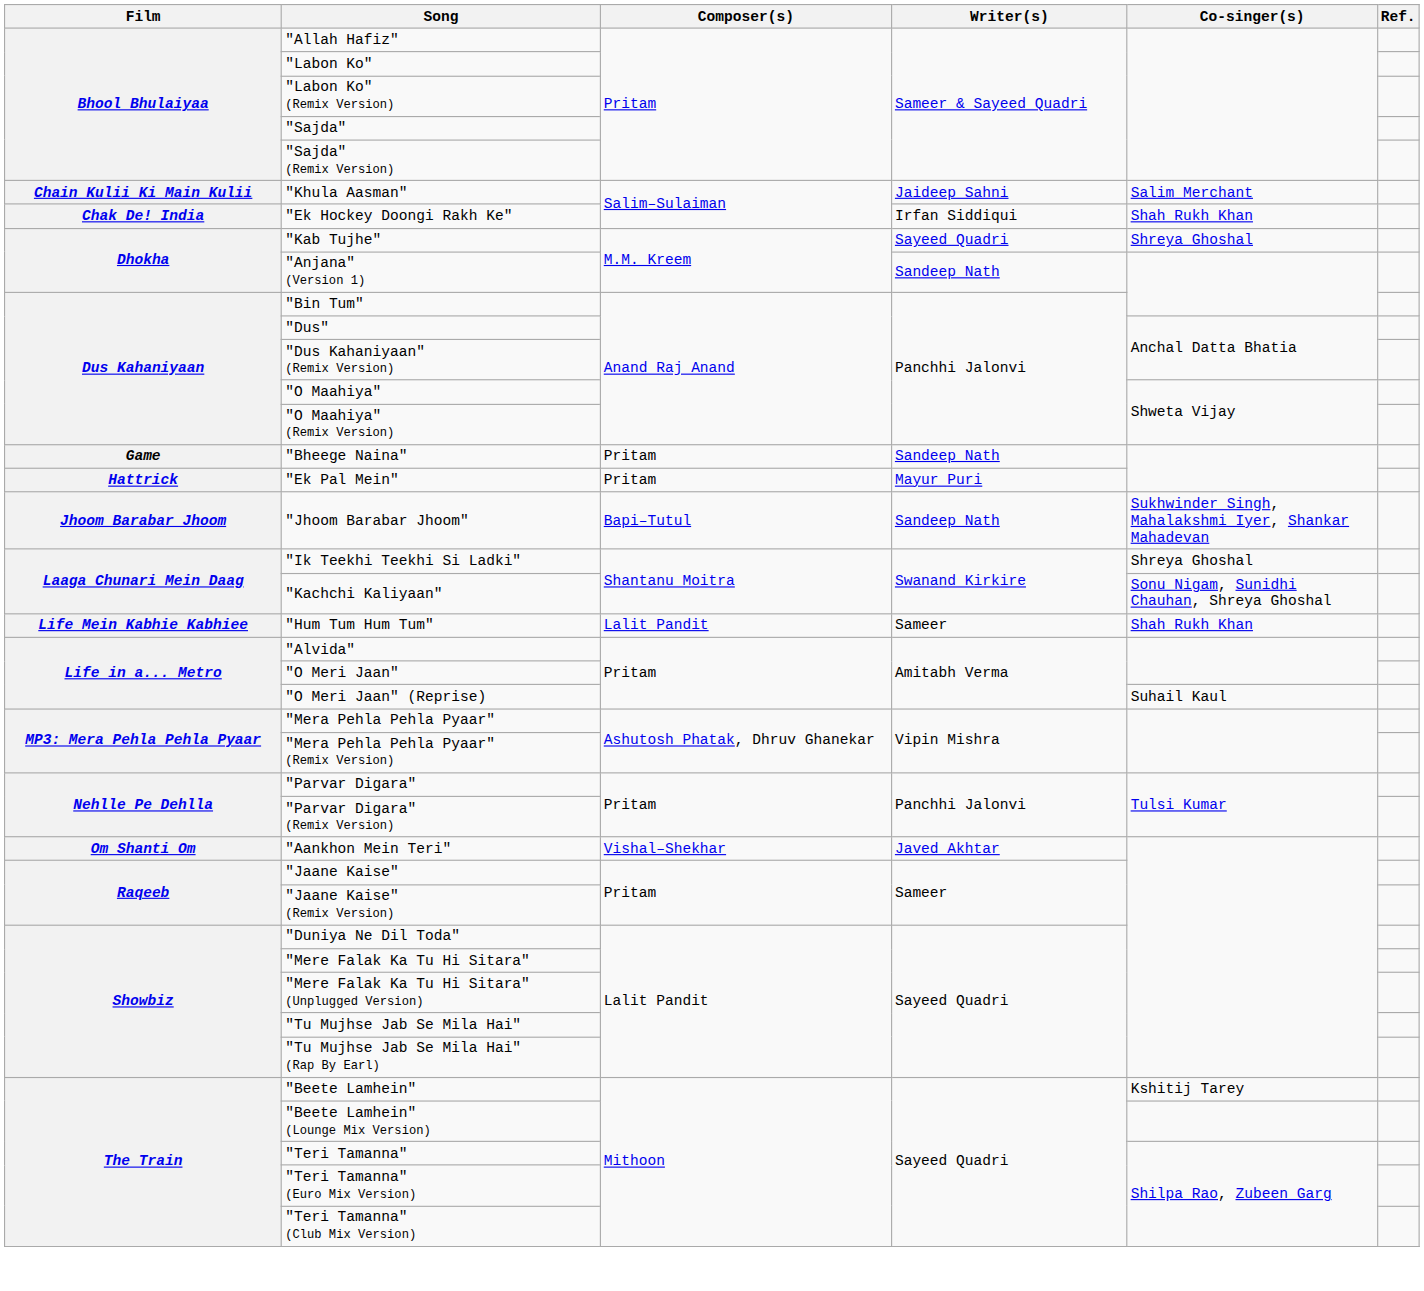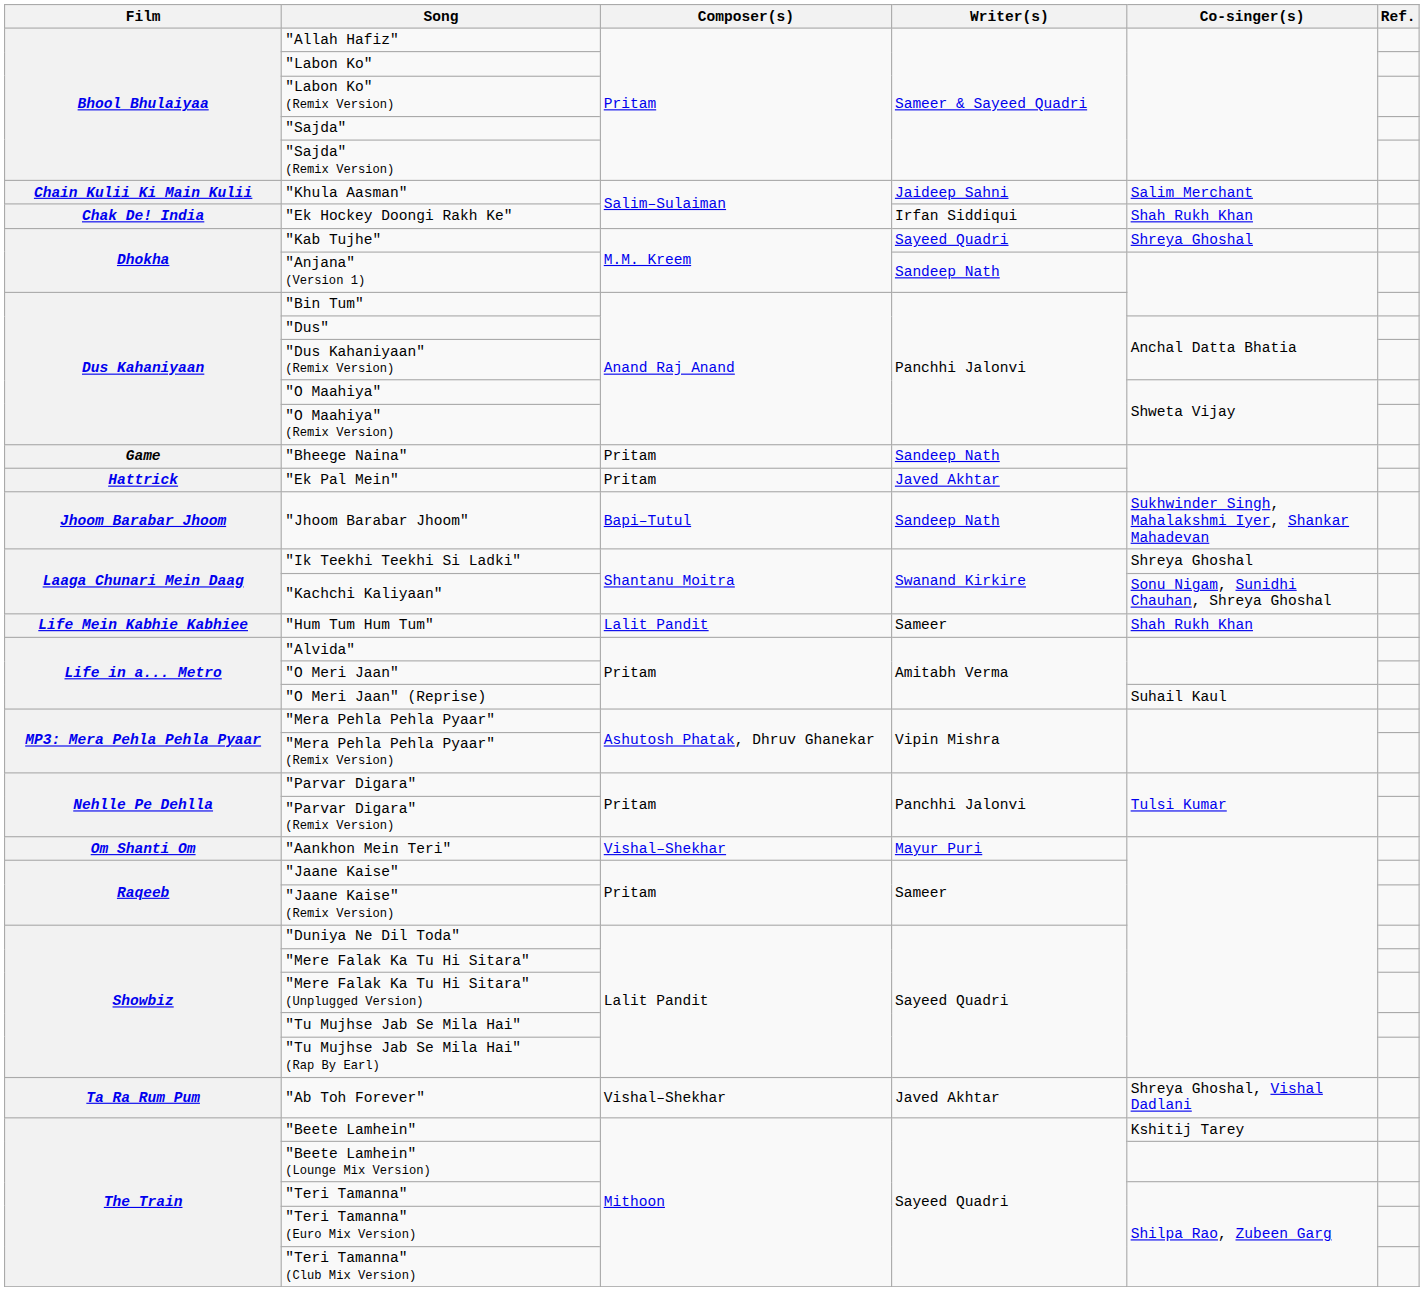 <table class="wikitable plainrowheaders" width="100%" textcolor:#000;">
 <tr>
 <th scope="col" width=20%><strong>Film</strong></th>
 <th scope="col" width=23%><strong>Song</strong></th>
 <th scope="col" width=21%><strong>Composer(s)</strong></th>
 <th scope="col" width=17%><strong>Writer(s)</strong></th>
 <th scope="col" width=18%><strong>Co-singer(s)</strong></th>
 <th scope="col" width=1%><strong>Ref.</strong></th>
 </tr>
 <tr>
 <th scope="row" rowspan="5"><em><a href='#'>Bhool Bhulaiyaa</a></em></th>
 <td>"Allah Hafiz"</td>
 <td rowspan="5"><a href='#'>Pritam</a></td>
 <td rowspan="5"><a href='#'>Sameer & Sayeed Quadri</a></td>
 <td rowspan="5"></td>
 <td></td>
 </tr>
 <tr>
 <td>"Labon Ko"</td>
 <td></td>
 </tr>
 <tr>
 <td>"Labon Ko"<br><small>(Remix Version)</small></td>
 <td></td>
 </tr>
 <tr>
 <td>"Sajda"</td>
 <td></td>
 </tr>
 <tr>
 <td>"Sajda"<br><small>(Remix Version)</small></td>
 <td></td>
 </tr>
 <tr>
 <th scope="row"><em><a href='#'>Chain Kulii Ki Main Kulii</a></em></th>
 <td>"Khula Aasman"</td>
 <td rowspan="2"><a href='#'>Salim–Sulaiman</a></td>
 <td><a href='#'>Jaideep Sahni</a></td>
 <td><a href='#'>Salim Merchant</a></td>
 <td></td>
 </tr>
 <tr>
 <th scope="row"><em><a href='#'>Chak De! India</a></em></th>
 <td>"Ek Hockey Doongi Rakh Ke"</td>
 <td>Irfan Siddiqui</td>
 <td><a href='#'>Shah Rukh Khan</a></td>
 <td></td>
 </tr>
 <tr>
 <th scope="row" rowspan="2"><em><a href='#'>Dhokha</a></em></th>
 <td>"Kab Tujhe"</td>
 <td rowspan="2"><a href='#'>M.M. Kreem</a></td>
 <td><a href='#'>Sayeed Quadri</a></td>
 <td><a href='#'>Shreya Ghoshal</a></td>
 <td></td>
 </tr>
 <tr>
 <td>"Anjana"<br><small>(Version 1)</small></td>
 <td><a href='#'>Sandeep Nath</a></td>
 <td rowspan="2"></td>
 <td></td>
 </tr>
 <tr>
 <th scope="row" rowspan="5"><em><a href='#'>Dus Kahaniyaan</a></em></th>
 <td>"Bin Tum"</td>
 <td rowspan="5"><a href='#'>Anand Raj Anand</a></td>
 <td rowspan="5">Panchhi Jalonvi</td>
 <td></td>
 </tr>
 <tr>
 <td>"Dus"</td>
 <td rowspan="2">Anchal Datta Bhatia</td>
 <td></td>
 </tr>
 <tr>
 <td>"Dus Kahaniyaan"<br><small>(Remix Version)</small></td>
 <td></td>
 </tr>
 <tr>
 <td>"O Maahiya"</td>
 <td rowspan="2">Shweta Vijay</td>
 <td></td>
 </tr>
 <tr>
 <td>"O Maahiya"<br><small>(Remix Version)</small></td>
 <td></td>
 </tr>
 <tr>
 <th scope="row"><em>Game</em></th>
 <td>"Bheege Naina"</td>
 <td>Pritam</td>
 <td><a href='#'>Sandeep Nath</a></td>
 <td rowspan="2"></td>
 <td></td>
 </tr>
 <tr>
 <th scope="row"><em><a href='#'>Hattrick</a></em></th>
 <td>"Ek Pal Mein"</td>
 <td>Pritam</td>
-<td><a href='#'>Mayur Puri</a></td>
+<td><a href='#'>Javed Akhtar</a></td>
 <td></td>
 </tr>
 <tr>
 <th scope="row"><em><a href='#'>Jhoom Barabar Jhoom</a></em></th>
 <td>"Jhoom Barabar Jhoom"</td>
 <td><a href='#'>Bapi–Tutul</a></td>
 <td><a href='#'>Sandeep Nath</a></td>
 <td><a href='#'>Sukhwinder Singh</a>, <a href='#'>Mahalakshmi Iyer</a>, <a href='#'>Shankar Mahadevan</a></td>
 <td></td>
 </tr>
 <tr>
 <th scope="row" rowspan="2"><em><a href='#'>Laaga Chunari Mein Daag</a></em></th>
 <td>"Ik Teekhi Teekhi Si Ladki"</td>
 <td rowspan="2"><a href='#'>Shantanu Moitra</a></td>
 <td rowspan="2"><a href='#'>Swanand Kirkire</a></td>
 <td>Shreya Ghoshal</td>
 <td></td>
 </tr>
 <tr>
 <td>"Kachchi Kaliyaan"</td>
 <td><a href='#'>Sonu Nigam</a>, <a href='#'>Sunidhi Chauhan</a>, Shreya Ghoshal</td>
 <td></td>
 </tr>
 <tr>
 <th scope="row"><em><a href='#'>Life Mein Kabhie Kabhiee</a></em></th>
 <td>"Hum Tum Hum Tum"</td>
 <td><a href='#'>Lalit Pandit</a></td>
 <td>Sameer</td>
 <td><a href='#'>Shah Rukh Khan</a></td>
 <td></td>
 </tr>
 <tr>
 <th scope="row" rowspan="3"><em><a href='#'>Life in a... Metro</a></em></th>
 <td>"Alvida"</td>
 <td rowspan="3">Pritam</td>
 <td rowspan="3">Amitabh Verma</td>
 <td rowspan="2"></td>
 <td></td>
 </tr>
 <tr>
 <td>"O Meri Jaan"</td>
 <td></td>
 </tr>
 <tr>
 <td>"O Meri Jaan" (Reprise)</td>
 <td>Suhail Kaul</td>
 <td></td>
 </tr>
 <tr>
 <th scope="row" rowspan="2"><em><a href='#'>MP3: Mera Pehla Pehla Pyaar</a></em></th>
 <td>"Mera Pehla Pehla Pyaar"</td>
 <td rowspan="2"><a href='#'>Ashutosh Phatak</a>, Dhruv Ghanekar</td>
 <td rowspan="2">Vipin Mishra</td>
 <td rowspan="2"></td>
 <td></td>
 </tr>
 <tr>
 <td>"Mera Pehla Pehla Pyaar"<br><small>(Remix Version)</small></td>
 <td></td>
 </tr>
 <tr>
 <th scope="row" rowspan="2"><em><a href='#'>Nehlle Pe Dehlla</a></em></th>
 <td>"Parvar Digara"</td>
 <td rowspan="2">Pritam</td>
 <td rowspan="2">Panchhi Jalonvi</td>
 <td rowspan="2"><a href='#'>Tulsi Kumar</a></td>
 <td></td>
 </tr>
 <tr>
 <td>"Parvar Digara"<br><small>(Remix Version)</small></td>
 <td></td>
 </tr>
 <tr>
 <th scope="row"><em><a href='#'>Om Shanti Om</a></em></th>
 <td>"Aankhon Mein Teri"</td>
 <td><a href='#'>Vishal–Shekhar</a></td>
-<td><a href='#'>Javed Akhtar</a></td>
+<td><a href='#'>Mayur Puri</a></td>
 <td rowspan="8"></td>
 <td></td>
 </tr>
 <tr>
 <th scope="row" rowspan="2"><em><a href='#'>Raqeeb</a></em></th>
 <td>"Jaane Kaise"</td>
 <td rowspan="2">Pritam</td>
 <td rowspan="2">Sameer</td>
 <td></td>
 </tr>
 <tr>
 <td>"Jaane Kaise"<br><small>(Remix Version)</small></td>
 <td></td>
 </tr>
 <tr>
 <th scope="row" rowspan="5"><em><a href='#'>Showbiz</a></em></th>
 <td>"Duniya Ne Dil Toda"</td>
 <td rowspan="5">Lalit Pandit</td>
 <td rowspan="5">Sayeed Quadri</td>
 <td></td>
 </tr>
 <tr>
 <td>"Mere Falak Ka Tu Hi Sitara"</td>
 <td></td>
 </tr>
 <tr>
 <td>"Mere Falak Ka Tu Hi Sitara"<br><small>(Unplugged Version)</small></td>
 <td></td>
 </tr>
 <tr>
 <td>"Tu Mujhse Jab Se Mila Hai"</td>
 <td></td>
 </tr>
 <tr>
 <td>"Tu Mujhse Jab Se Mila Hai"<br><small>(Rap By Earl)</small></td>
 <td></td>
 </tr>
 <tr>
+<th scope="row"><em><a href='#'>Ta Ra Rum Pum</a></em></th>
+<td>"Ab Toh Forever"</td>
+<td>Vishal–Shekhar</td>
+<td>Javed Akhtar</td>
+<td>Shreya Ghoshal, <a href='#'>Vishal Dadlani</a></td>
+<td></td>
+</tr>
+<tr>
 <th scope="row" rowspan="5"><em><a href='#'>The Train</a></em></th>
 <td>"Beete Lamhein"</td>
 <td rowspan="5"><a href='#'>Mithoon</a></td>
 <td rowspan="5">Sayeed Quadri</td>
 <td>Kshitij Tarey</td>
 <td></td>
 </tr>
 <tr>
 <td>"Beete Lamhein"<br><small>(Lounge Mix Version)</small></td>
 <td></td>
 <td></td>
 </tr>
 <tr>
 <td>"Teri Tamanna"</td>
 <td rowspan="3"><a href='#'>Shilpa Rao</a>, <a href='#'>Zubeen Garg</a></td>
 <td></td>
 </tr>
 <tr>
 <td>"Teri Tamanna"<br><small>(Euro Mix Version)</small></td>
 <td></td>
 </tr>
 <tr>
 <td>"Teri Tamanna"<br><small>(Club Mix Version)</small></td>
 <td></td>
 </tr>
 <tr>
 </tr>
 </table>
